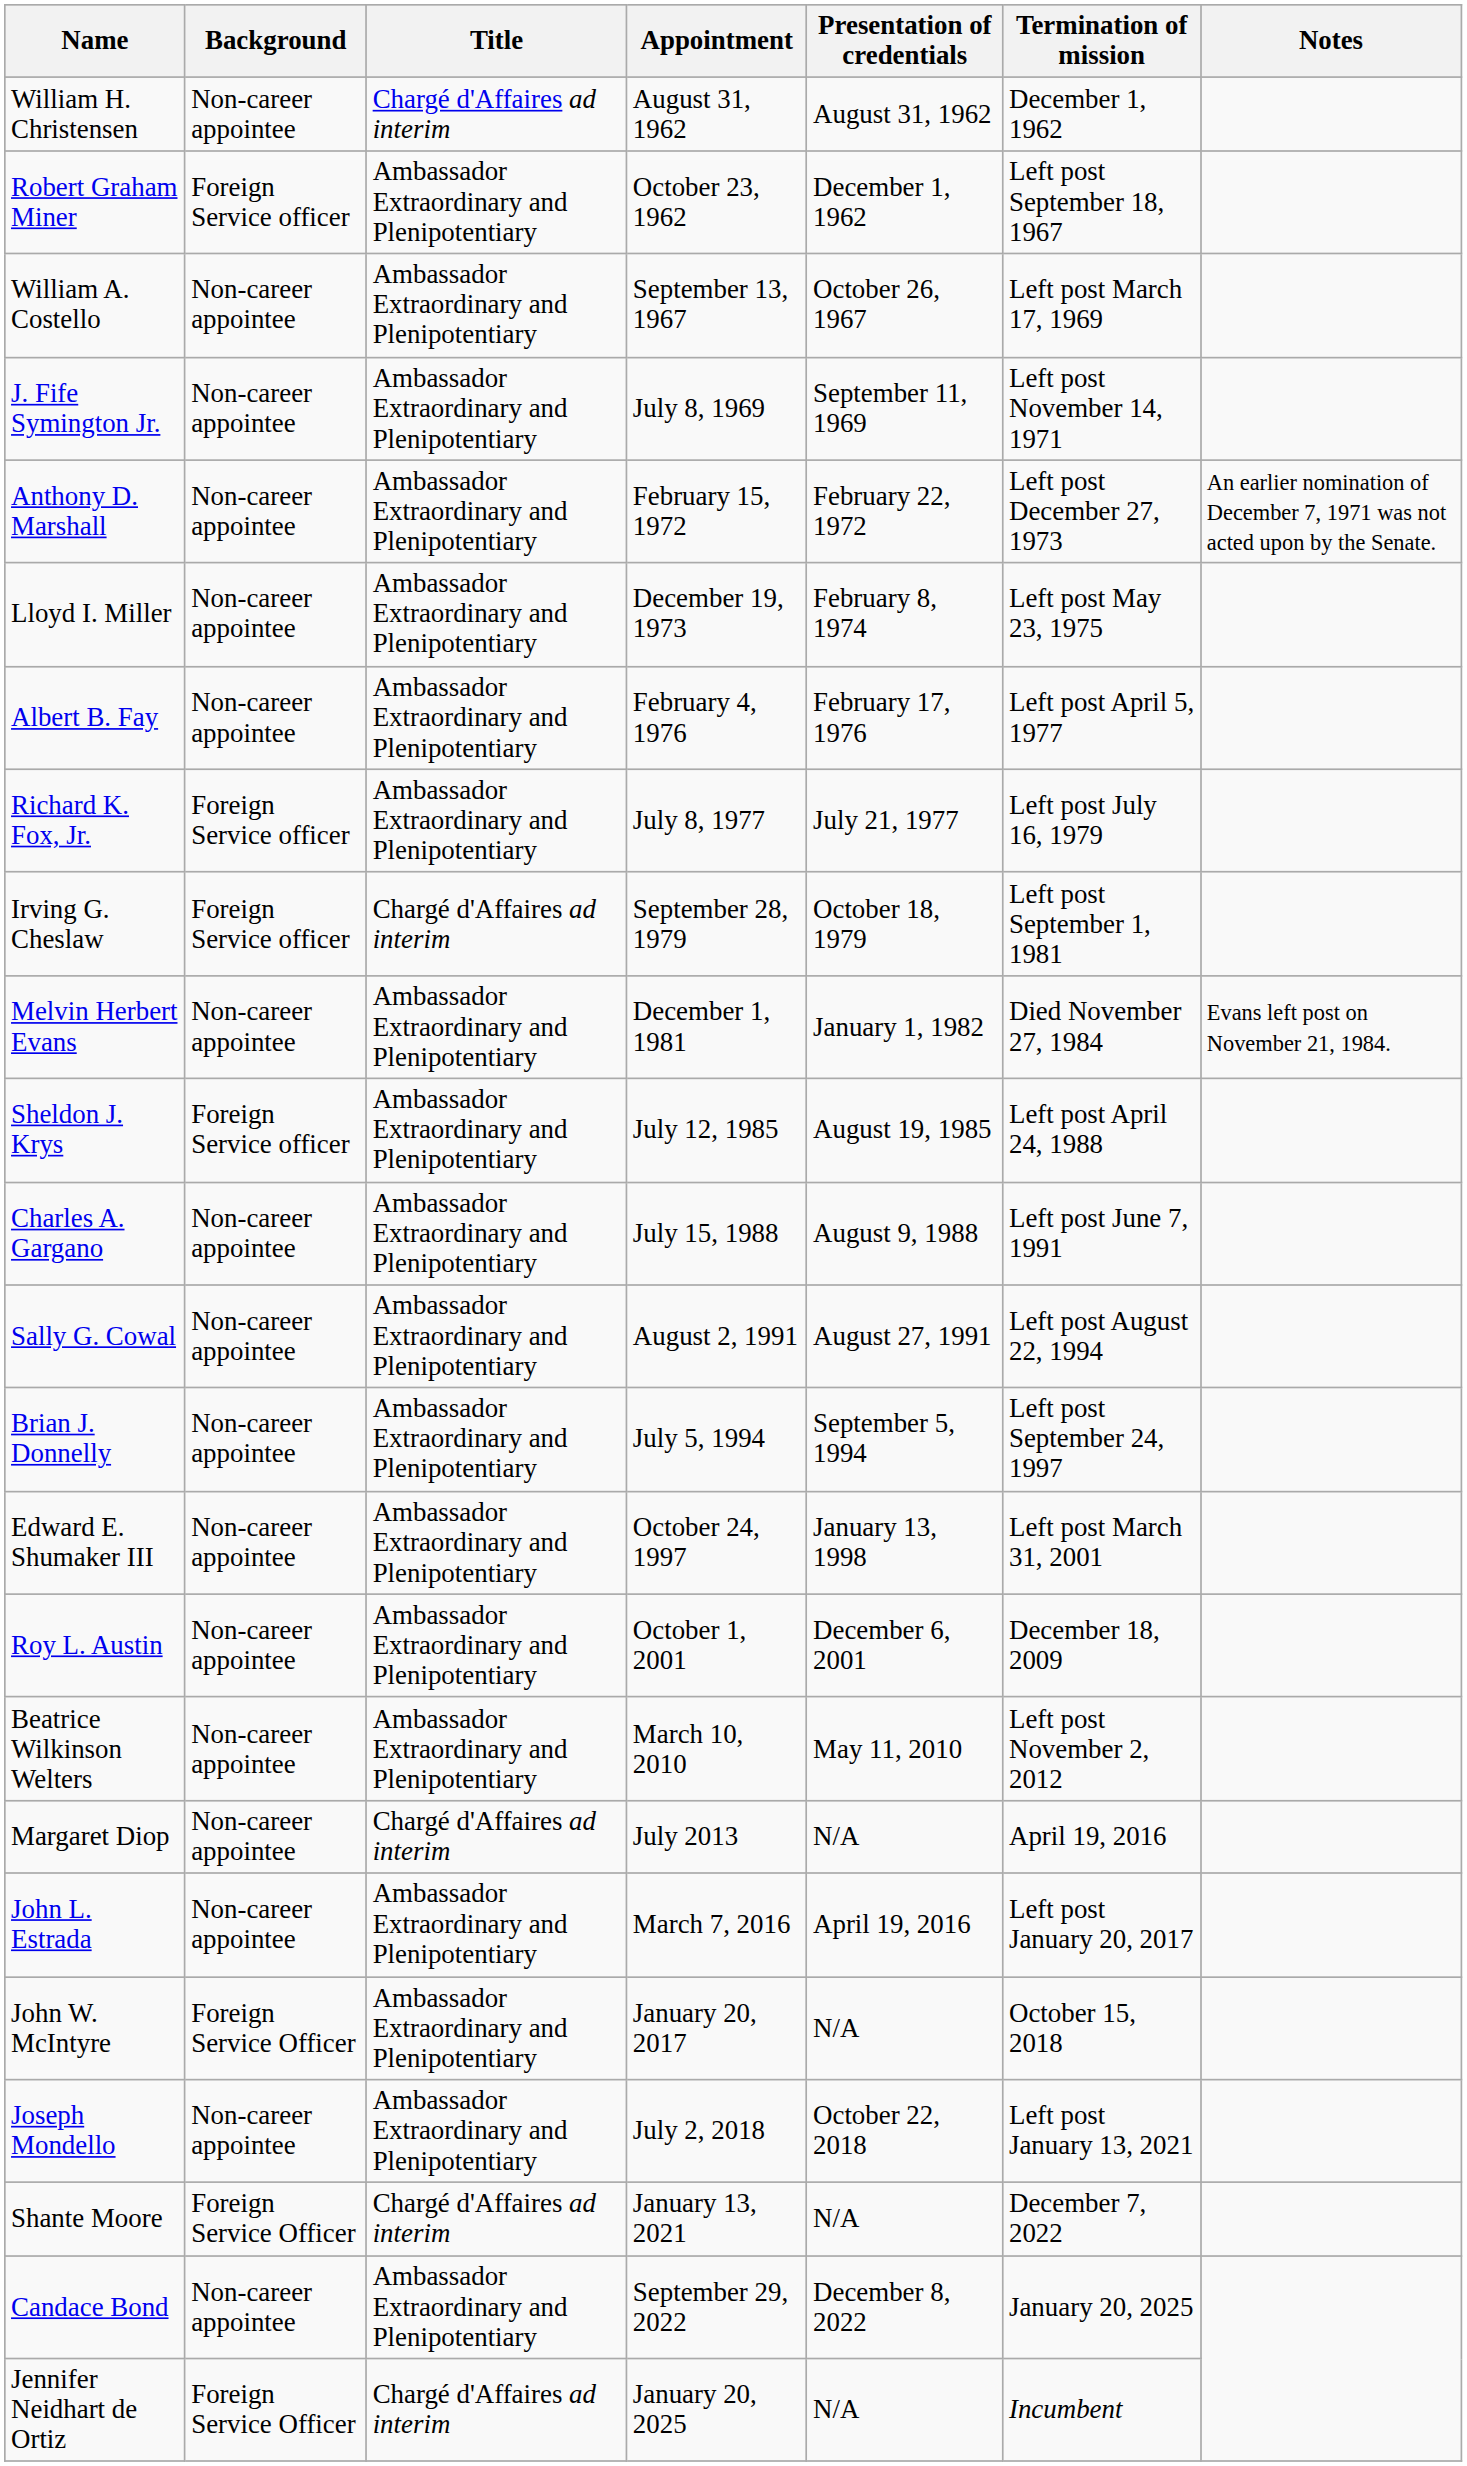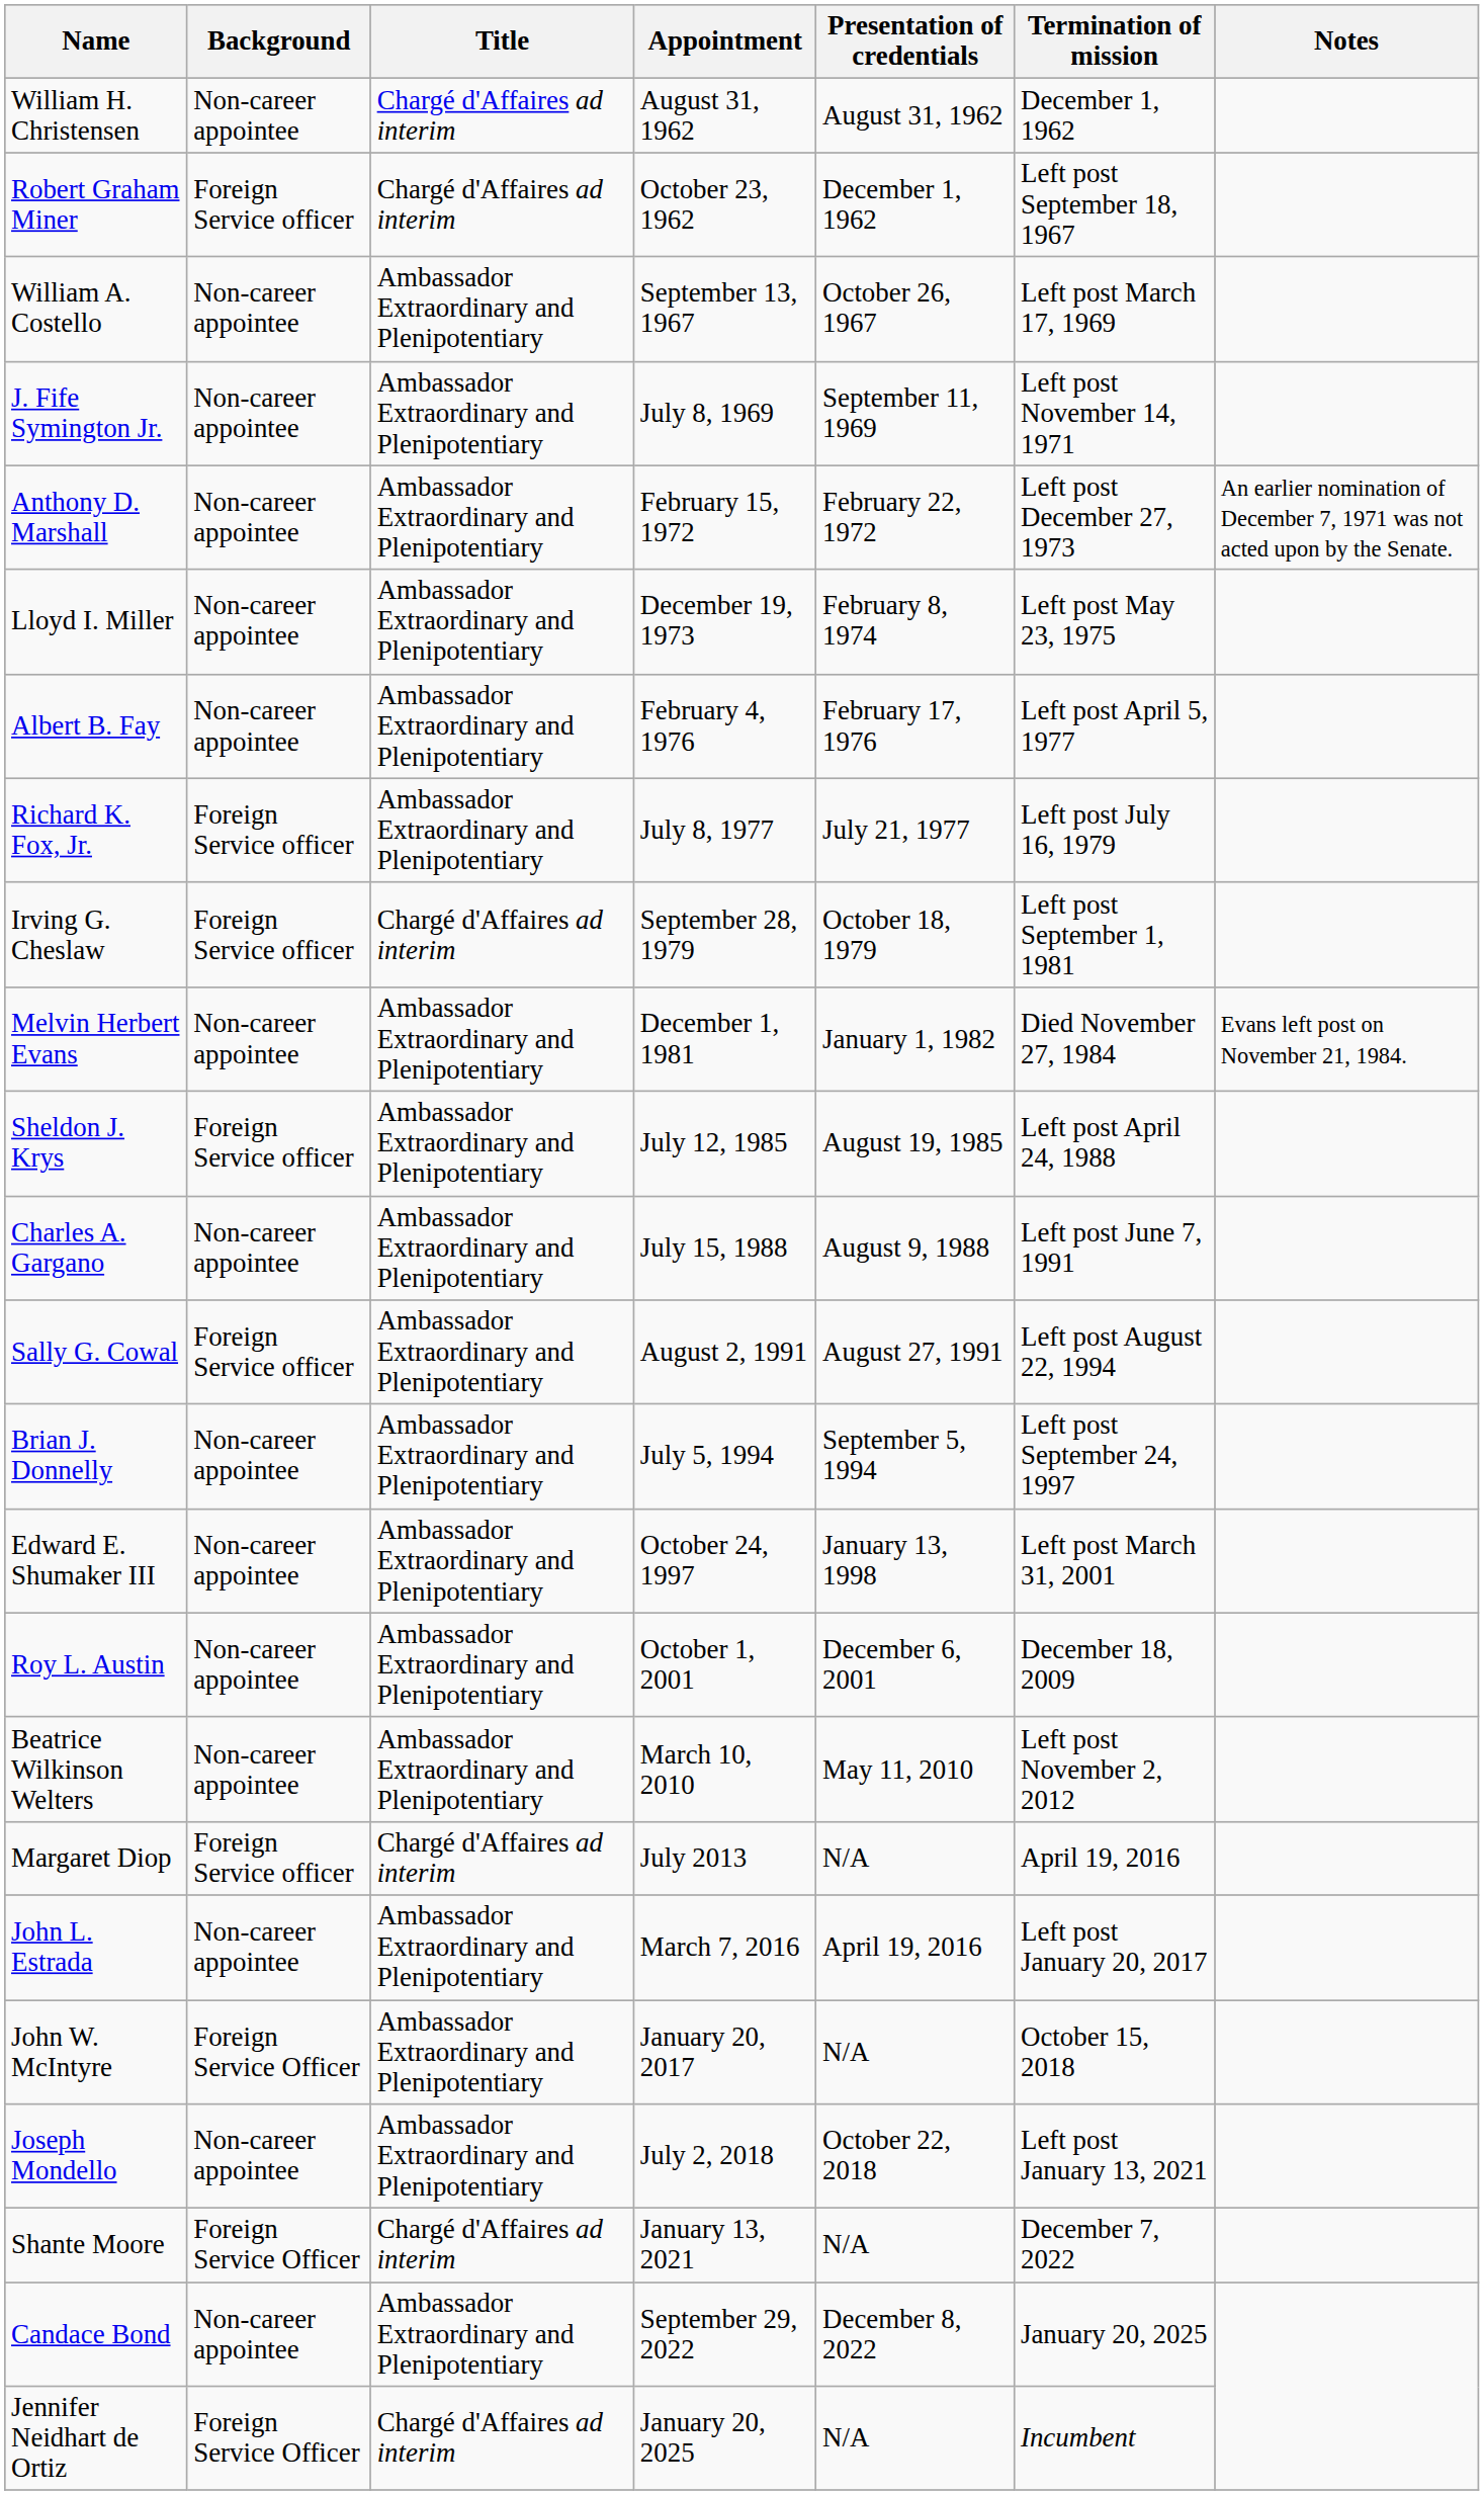 <table class="wikitable nowraplinks">
 <tr>
 <th>Name</th>
 <th>Background</th>
 <th>Title</th>
 <th>Appointment</th>
 <th>Presentation of credentials</th>
 <th>Termination of mission</th>
 <th>Notes</th>
 </tr>
 <tr>
 <td>William H. Christensen</td>
 <td>Non-career appointee</td>
 <td><a href='#'>Chargé d'Affaires</a> <em>ad interim</em></td>
 <td>August 31, 1962</td>
 <td>August 31, 1962</td>
 <td>December 1, 1962</td>
 <td></td>
 </tr>
 <tr>
 <td><a href='#'>Robert Graham Miner</a></td>
 <td>Foreign Service officer</td>
-<td>Ambassador Extraordinary and Plenipotentiary</td>
+<td>Chargé d'Affaires <em>ad interim</em></td>
 <td>October 23, 1962</td>
 <td>December 1, 1962</td>
 <td>Left post September 18, 1967</td>
 <td></td>
 </tr>
 <tr>
 <td>William A. Costello</td>
 <td>Non-career appointee</td>
 <td>Ambassador Extraordinary and Plenipotentiary</td>
 <td>September 13, 1967</td>
 <td>October 26, 1967</td>
 <td>Left post March 17, 1969</td>
 <td></td>
 </tr>
 <tr>
 <td><a href='#'>J. Fife Symington Jr.</a></td>
 <td>Non-career appointee</td>
 <td>Ambassador Extraordinary and Plenipotentiary</td>
 <td>July 8, 1969</td>
 <td>September 11, 1969</td>
 <td>Left post November 14, 1971</td>
 <td></td>
 </tr>
 <tr>
 <td><a href='#'>Anthony D. Marshall</a></td>
 <td>Non-career appointee</td>
 <td>Ambassador Extraordinary and Plenipotentiary</td>
 <td>February 15, 1972</td>
 <td>February 22, 1972</td>
 <td>Left post December 27, 1973</td>
 <td><small>An earlier nomination of December 7, 1971 was not acted upon by the Senate.</small></td>
 </tr>
 <tr>
 <td>Lloyd I. Miller</td>
 <td>Non-career appointee</td>
 <td>Ambassador Extraordinary and Plenipotentiary</td>
 <td>December 19, 1973</td>
 <td>February 8, 1974</td>
 <td>Left post May 23, 1975</td>
 <td></td>
 </tr>
 <tr>
 <td><a href='#'>Albert B. Fay</a></td>
 <td>Non-career appointee</td>
 <td>Ambassador Extraordinary and Plenipotentiary</td>
 <td>February 4, 1976</td>
 <td>February 17, 1976</td>
 <td>Left post April 5, 1977</td>
 <td></td>
 </tr>
 <tr>
 <td><a href='#'>Richard K. Fox, Jr.</a></td>
 <td>Foreign Service officer</td>
 <td>Ambassador Extraordinary and Plenipotentiary</td>
 <td>July 8, 1977</td>
 <td>July 21, 1977</td>
 <td>Left post July 16, 1979</td>
 <td></td>
 </tr>
 <tr>
 <td>Irving G. Cheslaw</td>
 <td>Foreign Service officer</td>
 <td>Chargé d'Affaires <em>ad interim</em></td>
 <td>September 28, 1979</td>
 <td>October 18, 1979</td>
 <td>Left post September 1, 1981</td>
 <td></td>
 </tr>
 <tr>
 <td><a href='#'>Melvin Herbert Evans</a></td>
 <td>Non-career appointee</td>
 <td>Ambassador Extraordinary and Plenipotentiary</td>
 <td>December 1, 1981</td>
 <td>January 1, 1982</td>
 <td>Died November 27, 1984</td>
 <td><small>Evans left post on November 21, 1984.</small></td>
 </tr>
 <tr>
 <td><a href='#'>Sheldon J. Krys</a></td>
 <td>Foreign Service officer</td>
 <td>Ambassador Extraordinary and Plenipotentiary</td>
 <td>July 12, 1985</td>
 <td>August 19, 1985</td>
 <td>Left post April 24, 1988</td>
 <td></td>
 </tr>
 <tr>
 <td><a href='#'>Charles A. Gargano</a></td>
 <td>Non-career appointee</td>
 <td>Ambassador Extraordinary and Plenipotentiary</td>
 <td>July 15, 1988</td>
 <td>August 9, 1988</td>
 <td>Left post June 7, 1991</td>
 <td></td>
 </tr>
 <tr>
 <td><a href='#'>Sally G. Cowal</a></td>
-<td>Non-career appointee</td>
+<td>Foreign Service officer</td>
 <td>Ambassador Extraordinary and Plenipotentiary</td>
 <td>August 2, 1991</td>
 <td>August 27, 1991</td>
 <td>Left post August 22, 1994</td>
 <td></td>
 </tr>
 <tr>
 <td><a href='#'>Brian J. Donnelly</a></td>
 <td>Non-career appointee</td>
 <td>Ambassador Extraordinary and Plenipotentiary</td>
 <td>July 5, 1994</td>
 <td>September 5, 1994</td>
 <td>Left post September 24, 1997</td>
 <td></td>
 </tr>
 <tr>
 <td>Edward E. Shumaker III</td>
 <td>Non-career appointee</td>
 <td>Ambassador Extraordinary and Plenipotentiary</td>
 <td>October 24, 1997</td>
 <td>January 13, 1998</td>
 <td>Left post March 31, 2001</td>
 <td></td>
 </tr>
 <tr>
 <td><a href='#'>Roy L. Austin</a></td>
 <td>Non-career appointee</td>
 <td>Ambassador Extraordinary and Plenipotentiary</td>
 <td>October 1, 2001</td>
 <td>December 6, 2001</td>
 <td>December 18, 2009</td>
 <td></td>
 </tr>
 <tr>
 <td>Beatrice Wilkinson Welters</td>
 <td>Non-career appointee</td>
 <td>Ambassador Extraordinary and Plenipotentiary</td>
 <td>March 10, 2010</td>
 <td>May 11, 2010</td>
 <td>Left post November 2, 2012</td>
 <td></td>
 </tr>
 <tr>
 <td>Margaret Diop</td>
-<td>Non-career appointee</td>
+<td>Foreign Service officer</td>
 <td>Chargé d'Affaires <em>ad interim</em></td>
 <td>July 2013</td>
 <td>N/A</td>
 <td>April 19, 2016</td>
 <td></td>
 </tr>
 <tr>
 <td><a href='#'>John L. Estrada</a></td>
 <td>Non-career appointee</td>
 <td>Ambassador Extraordinary and Plenipotentiary</td>
 <td>March 7, 2016</td>
 <td>April 19, 2016</td>
 <td>Left post January 20, 2017</td>
 <td></td>
 </tr>
 <tr>
 <td>John W. McIntyre</td>
 <td>Foreign Service Officer</td>
 <td>Ambassador Extraordinary and Plenipotentiary</td>
 <td>January 20, 2017</td>
 <td>N/A</td>
 <td>October 15, 2018</td>
 <td></td>
 </tr>
 <tr>
 <td><a href='#'>Joseph Mondello</a></td>
 <td>Non-career appointee</td>
 <td>Ambassador Extraordinary and Plenipotentiary</td>
 <td>July 2, 2018</td>
 <td>October 22, 2018</td>
 <td>Left post January 13, 2021</td>
 <td></td>
 </tr>
 <tr>
 <td>Shante Moore</td>
 <td>Foreign Service Officer</td>
 <td>Chargé d'Affaires <em>ad interim</em></td>
 <td>January 13, 2021</td>
 <td>N/A</td>
 <td>December 7, 2022</td>
 <td></td>
 </tr>
 <tr>
 <td><a href='#'>Candace Bond</a></td>
 <td>Non-career appointee</td>
 <td>Ambassador Extraordinary and Plenipotentiary</td>
 <td>September 29, 2022</td>
 <td>December 8, 2022</td>
 <td>January 20, 2025</td>
 </tr>
 <tr>
 <td>Jennifer Neidhart de Ortiz</td>
 <td>Foreign Service Officer</td>
 <td>Chargé d'Affaires <em>ad interim</em></td>
 <td>January 20, 2025</td>
 <td>N/A</td>
 <td><em>Incumbent</em></td>
 </tr>
 </table>
